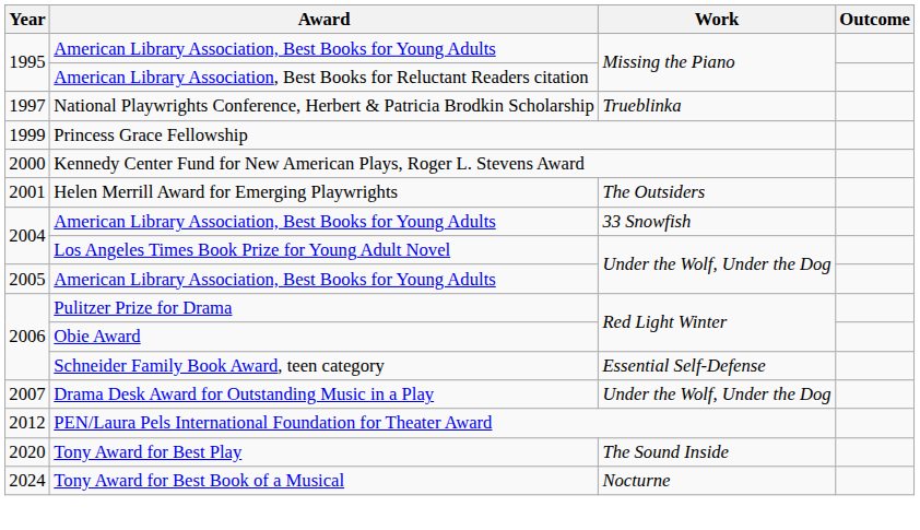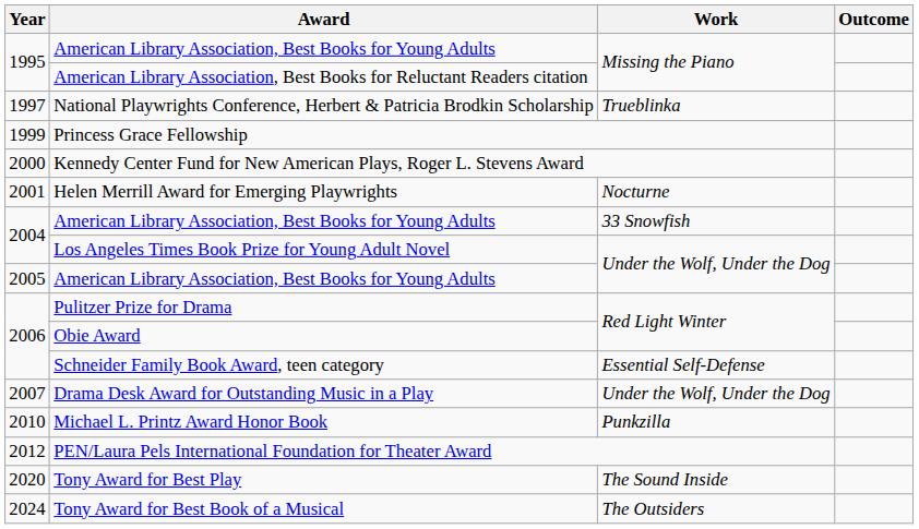 <table class="wikitable">
 <tr>
 <th>Year</th>
 <th>Award</th>
 <th>Work</th>
 <th>Outcome</th>
 </tr>
 <tr>
 <td rowspan=2>1995</td>
 <td><a href='#'>American Library Association, Best Books for Young Adults</a></td>
 <td rowspan=2><em>Missing the Piano</em></td>
 <td></td>
 </tr>
 <tr>
 <td><a href='#'>American Library Association</a>, Best Books for Reluctant Readers citation</td>
 <td></td>
 </tr>
 <tr>
 <td>1997</td>
 <td>National Playwrights Conference, Herbert & Patricia Brodkin Scholarship</td>
 <td><em>Trueblinka</em></td>
 <td></td>
 </tr>
 <tr>
 <td>1999</td>
 <td colspan=2>Princess Grace Fellowship</td>
 <td></td>
 </tr>
 <tr>
 <td>2000</td>
 <td colspan=2>Kennedy Center Fund for New American Plays, Roger L. Stevens Award</td>
 <td></td>
 </tr>
 <tr>
 <td>2001</td>
 <td>Helen Merrill Award for Emerging Playwrights</td>
-<td><em>The Outsiders</em></td>
+<td><em>Nocturne</em></td>
 <td></td>
 </tr>
 <tr>
 <td rowspan=2>2004</td>
 <td><a href='#'>American Library Association, Best Books for Young Adults</a></td>
 <td><em>33 Snowfish</em></td>
 <td></td>
 </tr>
 <tr>
 <td><a href='#'>Los Angeles Times Book Prize for Young Adult Novel</a></td>
 <td rowspan=2><em>Under the Wolf, Under the Dog</em></td>
 <td></td>
 </tr>
 <tr>
 <td>2005</td>
 <td><a href='#'>American Library Association, Best Books for Young Adults</a></td>
 <td></td>
 </tr>
 <tr>
 <td rowspan=3>2006</td>
 <td><a href='#'>Pulitzer Prize for Drama</a></td>
 <td rowspan=2><em>Red Light Winter</em></td>
 <td></td>
 </tr>
 <tr>
 <td><a href='#'>Obie Award</a></td>
 <td></td>
 </tr>
 <tr>
 <td><a href='#'>Schneider Family Book Award</a>, teen category</td>
 <td><em>Essential Self-Defense</em></td>
 <td></td>
 </tr>
 <tr>
 <td>2007</td>
 <td><a href='#'>Drama Desk Award for Outstanding Music in a Play</a></td>
 <td><em>Under the Wolf, Under the Dog</em></td>
 <td></td>
 </tr>
 <tr>
+<td>2010</td>
+<td><a href='#'>Michael L. Printz Award Honor Book</a></td>
+<td><em>Punkzilla</em></td>
+<td></td>
+</tr>
+<tr>
 <td>2012</td>
 <td colspan=2><a href='#'>PEN/Laura Pels International Foundation for Theater Award</a></td>
 <td></td>
 </tr>
 <tr>
 <td>2020</td>
 <td><a href='#'>Tony Award for Best Play</a></td>
 <td><em>The Sound Inside</em></td>
 <td></td>
 </tr>
 <tr>
 <td>2024</td>
 <td><a href='#'>Tony Award for Best Book of a Musical</a></td>
-<td><em>Nocturne</em></td>
+<td><em>The Outsiders</em></td>
 <td></td>
 </tr>
 </table>
